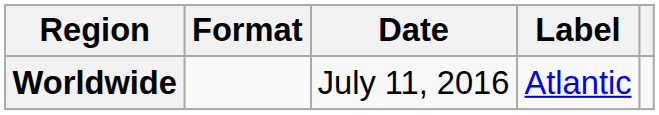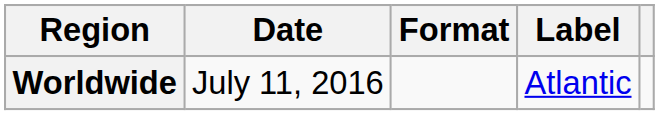 <table class="wikitable plainrowheaders">
 <tr>
 <th scope="col">Region</th>
+<th scope="col">Date</th>
 <th scope="col">Format</th>
-<th scope="col">Date</th>
 <th scope="col">Label</th>
 <th scope="col"></th>
 </tr>
 <tr>
 <th scope="row">Worldwide</th>
+<td>July 11, 2016</td>
 <td></td>
-<td>July 11, 2016</td>
 <td><a href='#'>Atlantic</a></td>
 <td></td>
 </tr>
 </table>
